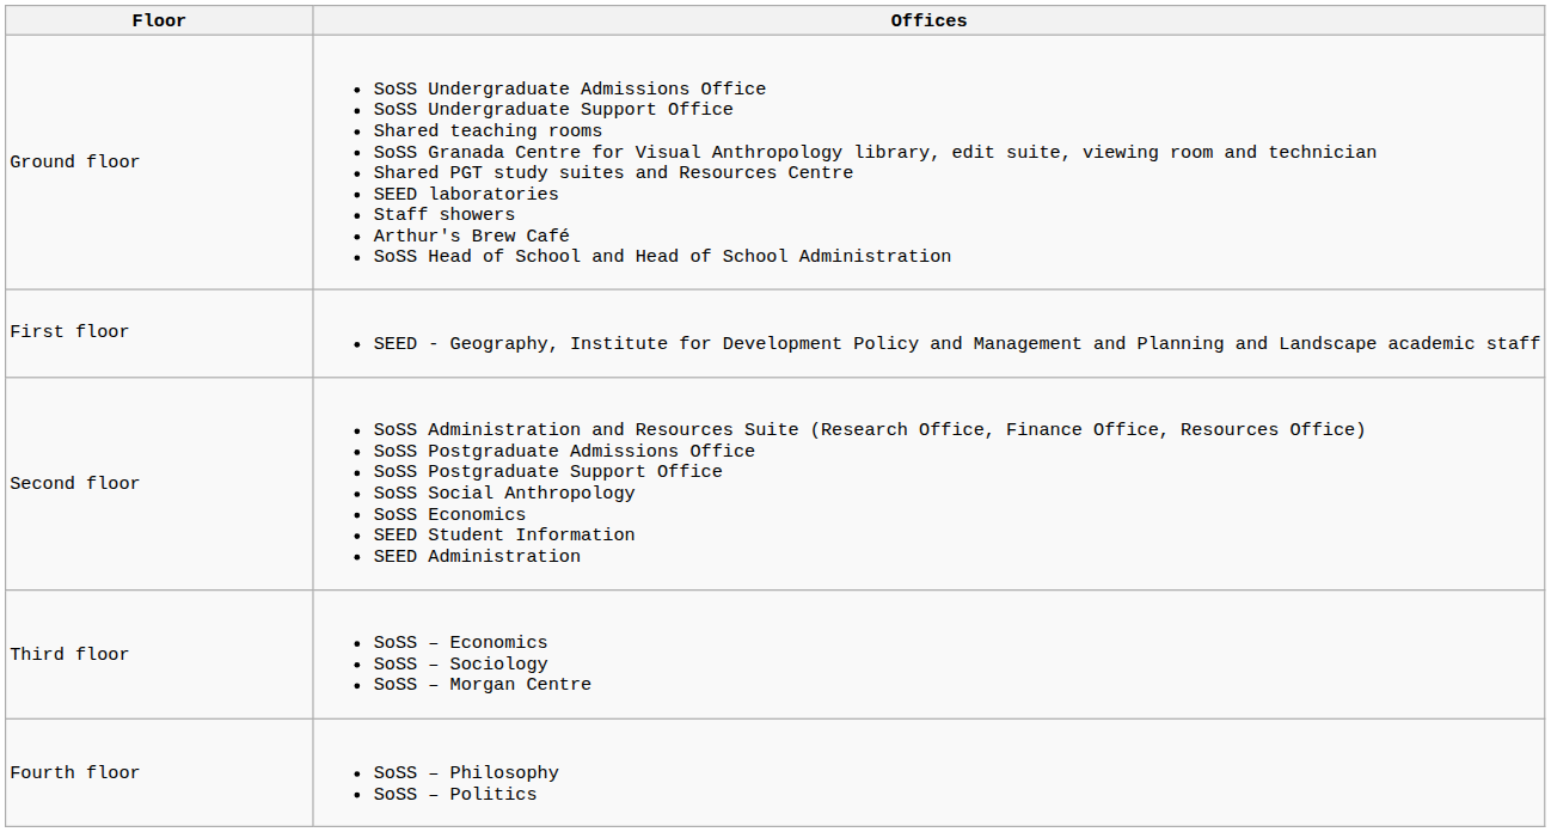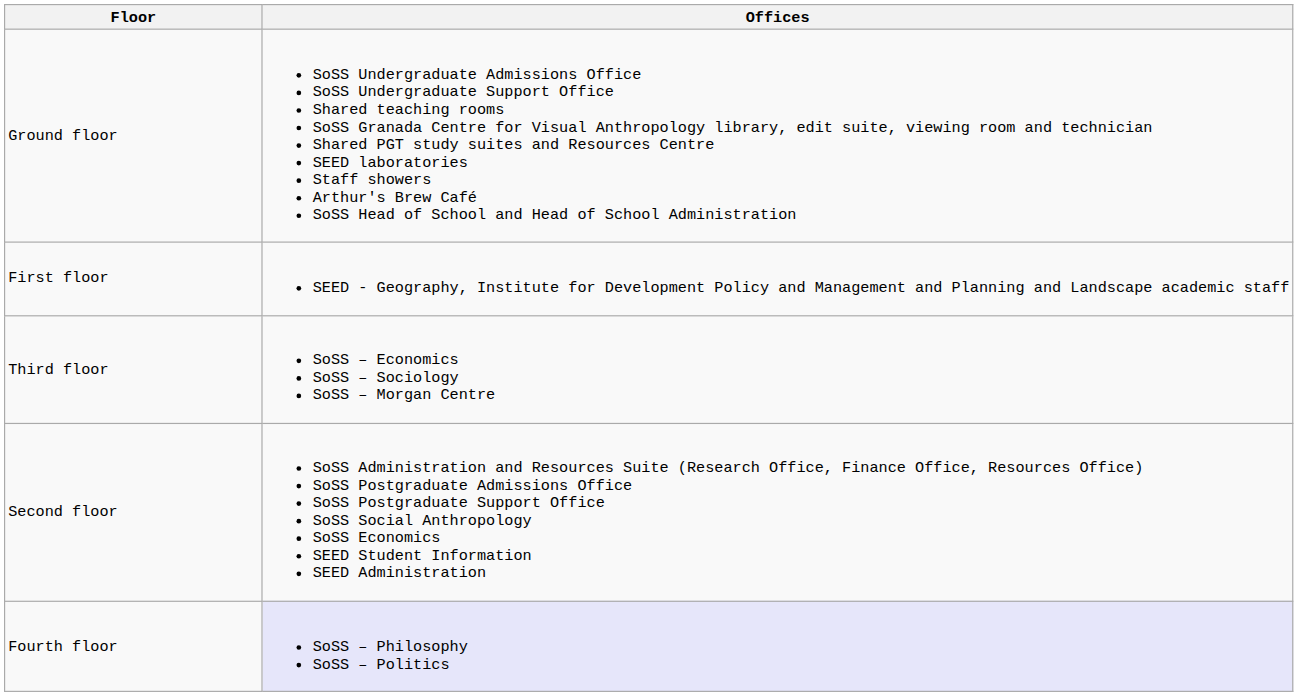 <table class="wikitable">
 <tr>
 <th>Floor</th>
 <th>Offices</th>
 </tr>
 <tr>
 <td width="20%">Ground floor</td>
 <td width="80%"><br><ul><li>SoSS Undergraduate Admissions Office</li><li>SoSS Undergraduate Support Office</li><li>Shared teaching rooms</li><li>SoSS Granada Centre for Visual Anthropology library, edit suite, viewing room and technician</li><li>Shared PGT study suites and Resources Centre</li><li>SEED laboratories</li><li>Staff showers</li><li>Arthur's Brew Café</li><li>SoSS Head of School and Head of School Administration</li></ul></td>
 </tr>
 <tr>
 <td>First floor</td>
 <td><br><ul><li>SEED - Geography, Institute for Development Policy and Management and Planning and Landscape academic staff</li></ul></td>
 </tr>
 <tr>
+<td>Third floor</td>
+<td><br><ul><li>SoSS – Economics</li><li>SoSS – Sociology</li><li>SoSS – Morgan Centre</li></ul></td>
+</tr>
+<tr>
 <td>Second floor</td>
 <td><br><ul><li>SoSS Administration and Resources Suite (Research Office, Finance Office, Resources Office)</li><li>SoSS Postgraduate Admissions Office</li><li>SoSS Postgraduate Support Office</li><li>SoSS Social Anthropology</li><li>SoSS Economics</li><li>SEED Student Information</li><li>SEED Administration</li></ul></td>
 </tr>
 <tr>
-<td>Third floor</td>
-<td><br><ul><li>SoSS – Economics</li><li>SoSS – Sociology</li><li>SoSS – Morgan Centre</li></ul></td>
-</tr>
-<tr>
 <td>Fourth floor</td>
-<td><br><ul><li>SoSS – Philosophy</li><li>SoSS – Politics</li></ul></td>
+<td style="background: lavender;"><br><ul><li>SoSS – Philosophy</li><li>SoSS – Politics</li></ul></td>
 </tr>
 </table>
